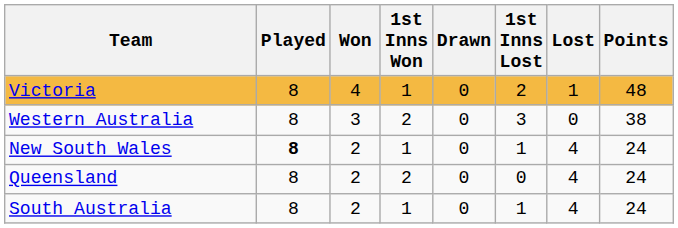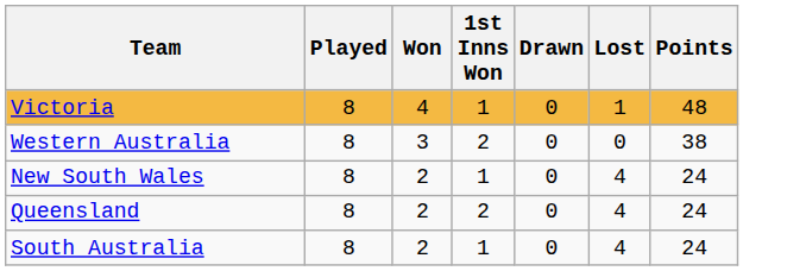 <table class="wikitable" style="text-align:center;">
 <tr>
 <th width=175>Team</th>
 <th style="width:30px;" abbr="Played">Played</th>
 <th style="width:30px;" abbr="Won">Won</th>
 <th style="width:30px;" abbr="1stWon">1st Inns Won</th>
 <th style="width:30px;" abbr="Drawn">Drawn</th>
-<th style="width:30px;" abbr="1stLost">1st Inns Lost</th>
 <th style="width:30px;" abbr="Lost">Lost</th>
 <th style="width:30px;" abbr="Points">Points</th>
 </tr>
 <tr style="background:#f4b942;">
 <td style="text-align:left;"><a href='#'>Victoria</a></td>
 <td>8</td>
 <td>4</td>
 <td>1</td>
 <td>0</td>
-<td>2</td>
 <td>1</td>
 <td>48</td>
 </tr>
 <tr>
 <td style="text-align:left;"><a href='#'>Western Australia</a></td>
 <td>8</td>
 <td>3</td>
 <td>2</td>
 <td>0</td>
-<td>3</td>
 <td>0</td>
 <td>38</td>
 </tr>
 <tr>
 <td style="text-align:left;"><a href='#'>New South Wales</a></td>
-<td><strong>8</strong></td>
+<td>8</td>
 <td>2</td>
 <td>1</td>
 <td>0</td>
-<td>1</td>
 <td>4</td>
 <td>24</td>
 </tr>
 <tr>
 <td style="text-align:left;"><a href='#'>Queensland</a></td>
 <td>8</td>
 <td>2</td>
 <td>2</td>
-<td>0</td>
 <td>0</td>
 <td>4</td>
 <td>24</td>
 </tr>
 <tr>
 <td style="text-align:left;"><a href='#'>South Australia</a></td>
 <td>8</td>
 <td>2</td>
 <td>1</td>
 <td>0</td>
-<td>1</td>
 <td>4</td>
 <td>24</td>
 </tr>
 </table>
